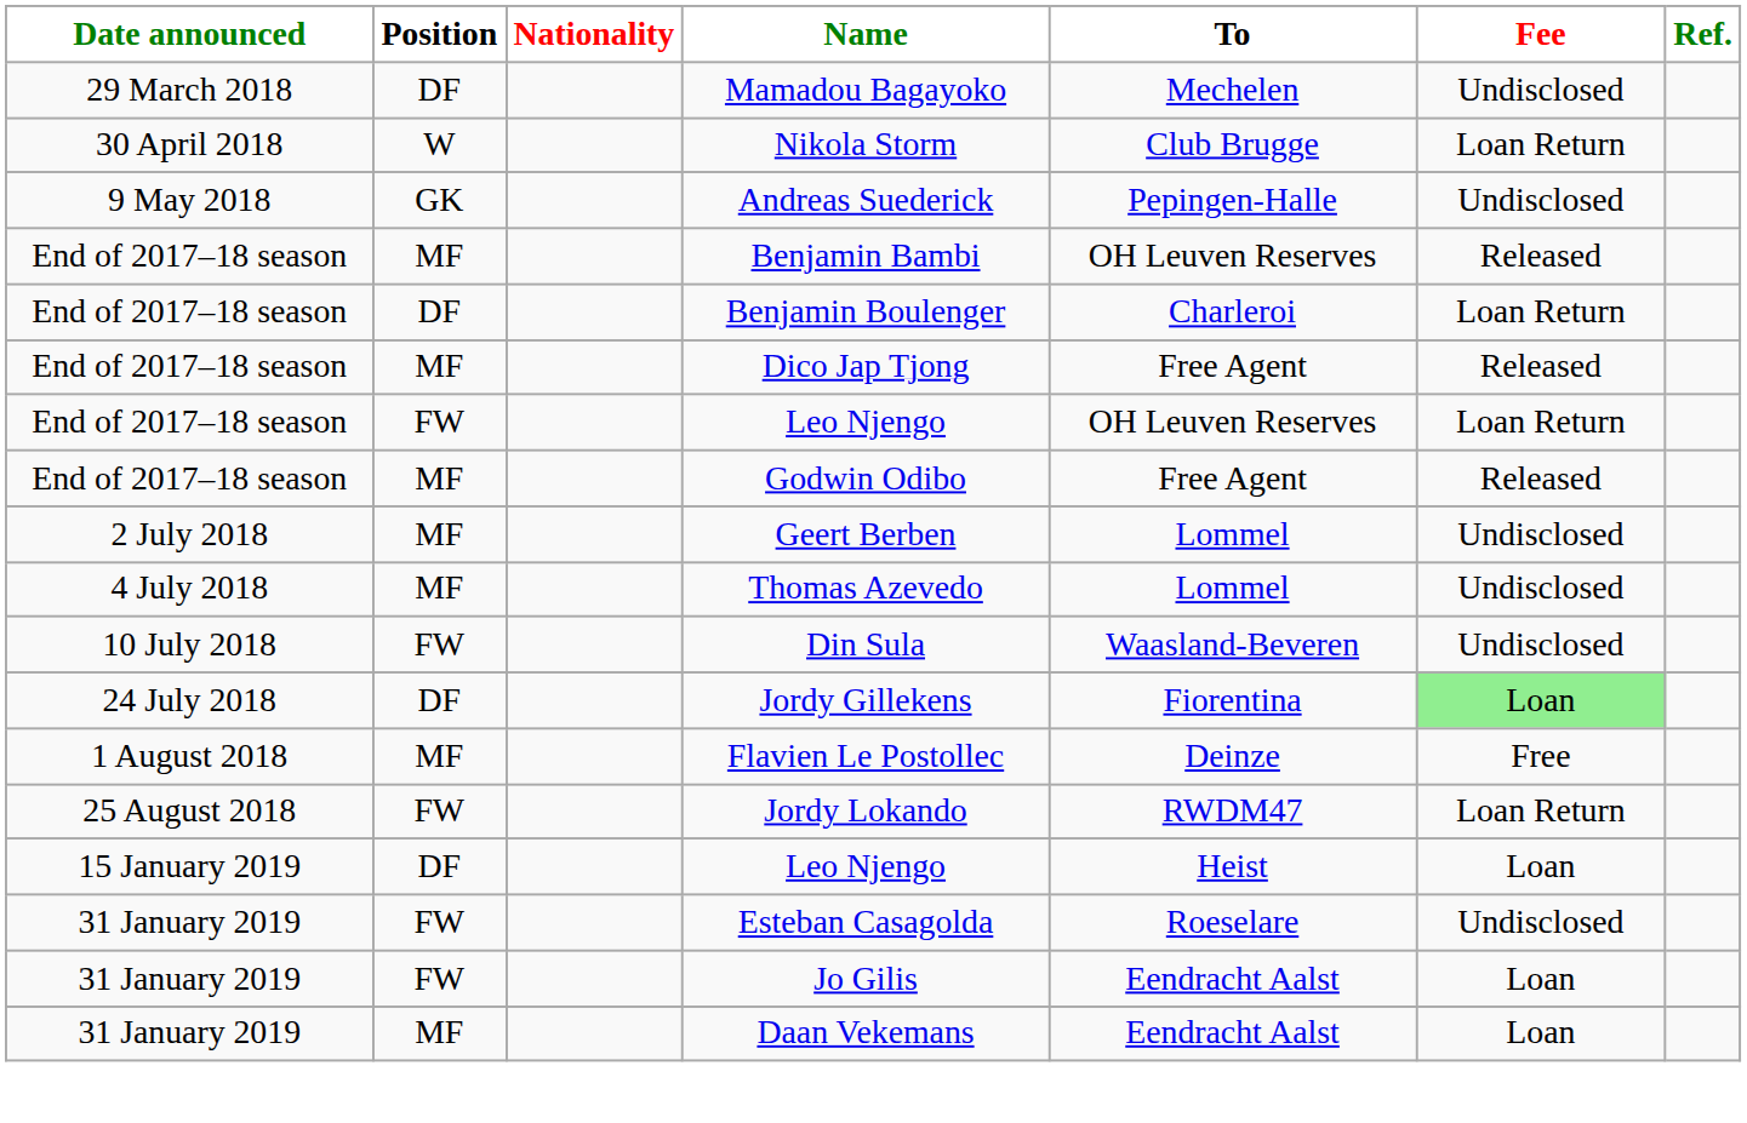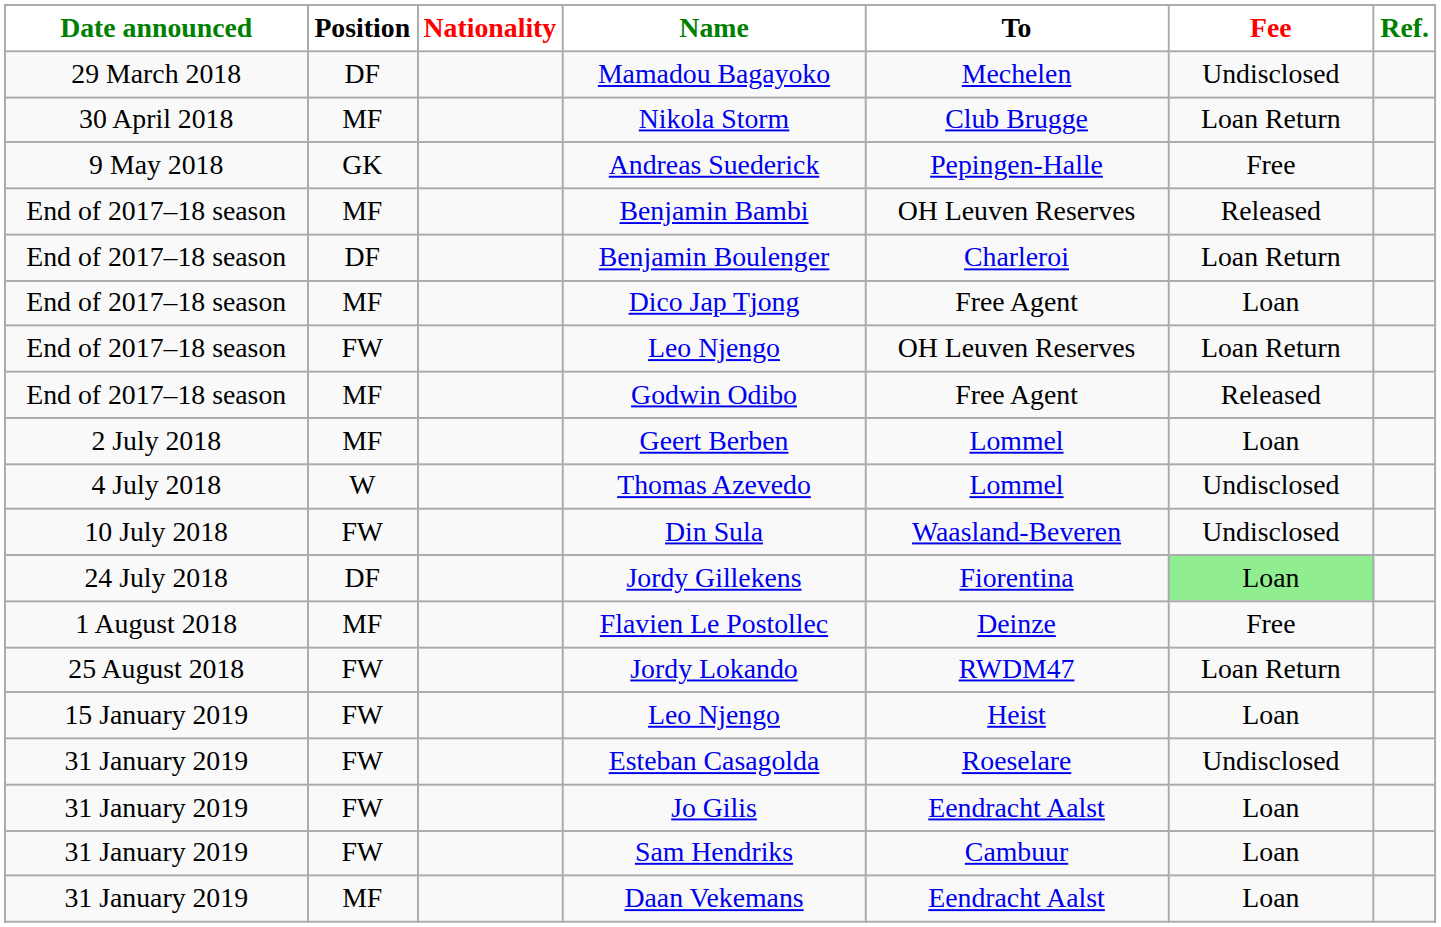 <table class="wikitable" style="text-align:center; font-size:90%">
 <tr>
 <th style="background:#FFFFFF; color:green; width:150px;">Date announced</th>
 <th style="background:#FFFFFF; color:black; width:50px;">Position</th>
 <th style="background:#FFFFFF; color:red; width:50px;">Nationality</th>
 <th style="background:#FFFFFF; color:green; width:150px;">Name</th>
 <th style="background:#FFFFFF; color:black; width:150px;">To</th>
 <th style="background:#FFFFFF; color:red; width:100px;">Fee</th>
 <th style="background:#FFFFFF; color:green; width:25px;">Ref.</th>
 </tr>
 <tr>
 <td>29 March 2018</td>
 <td>DF</td>
 <td></td>
 <td><a href='#'>Mamadou Bagayoko</a></td>
 <td> <a href='#'>Mechelen</a></td>
 <td>Undisclosed</td>
 <td></td>
 </tr>
 <tr>
 <td>30 April 2018</td>
-<td>W</td>
+<td>MF</td>
 <td></td>
 <td><a href='#'>Nikola Storm</a></td>
 <td> <a href='#'>Club Brugge</a></td>
 <td>Loan Return</td>
 <td></td>
 </tr>
 <tr>
 <td>9 May 2018</td>
 <td>GK</td>
 <td></td>
 <td><a href='#'>Andreas Suederick</a></td>
 <td> <a href='#'>Pepingen-Halle</a></td>
-<td>Undisclosed</td>
+<td>Free</td>
 <td></td>
 </tr>
 <tr>
 <td>End of 2017–18 season</td>
 <td>MF</td>
 <td></td>
 <td><a href='#'>Benjamin Bambi</a></td>
 <td> OH Leuven Reserves</td>
 <td>Released</td>
 <td></td>
 </tr>
 <tr>
 <td>End of 2017–18 season</td>
 <td>DF</td>
 <td></td>
 <td><a href='#'>Benjamin Boulenger</a></td>
 <td> <a href='#'>Charleroi</a></td>
 <td>Loan Return</td>
 <td></td>
 </tr>
 <tr>
 <td>End of 2017–18 season</td>
 <td>MF</td>
 <td></td>
 <td><a href='#'>Dico Jap Tjong</a></td>
 <td>Free Agent</td>
-<td>Released</td>
+<td>Loan</td>
 <td></td>
 </tr>
 <tr>
 <td>End of 2017–18 season</td>
 <td>FW</td>
 <td></td>
 <td><a href='#'>Leo Njengo</a></td>
 <td> OH Leuven Reserves</td>
 <td>Loan Return</td>
 <td></td>
 </tr>
 <tr>
 <td>End of 2017–18 season</td>
 <td>MF</td>
 <td></td>
 <td><a href='#'>Godwin Odibo</a></td>
 <td>Free Agent</td>
 <td>Released</td>
 <td></td>
 </tr>
 <tr>
 <td>2 July 2018</td>
 <td>MF</td>
 <td></td>
 <td><a href='#'>Geert Berben</a></td>
 <td> <a href='#'>Lommel</a></td>
-<td>Undisclosed</td>
+<td>Loan</td>
 <td></td>
 </tr>
 <tr>
 <td>4 July 2018</td>
-<td>MF</td>
+<td>W</td>
 <td></td>
 <td><a href='#'>Thomas Azevedo</a></td>
 <td> <a href='#'>Lommel</a></td>
 <td>Undisclosed</td>
 <td></td>
 </tr>
 <tr>
 <td>10 July 2018</td>
 <td>FW</td>
 <td></td>
 <td><a href='#'>Din Sula</a></td>
 <td> <a href='#'>Waasland-Beveren</a></td>
 <td>Undisclosed</td>
 <td></td>
 </tr>
 <tr>
 <td>24 July 2018</td>
 <td>DF</td>
 <td></td>
 <td><a href='#'>Jordy Gillekens</a></td>
 <td> <a href='#'>Fiorentina</a></td>
 <td style="background: lightgreen;">Loan</td>
 <td></td>
 </tr>
 <tr>
 <td>1 August 2018</td>
 <td>MF</td>
 <td></td>
 <td><a href='#'>Flavien Le Postollec</a></td>
 <td> <a href='#'>Deinze</a></td>
 <td>Free</td>
 <td></td>
 </tr>
 <tr>
 <td>25 August 2018</td>
 <td>FW</td>
 <td></td>
 <td><a href='#'>Jordy Lokando</a></td>
 <td> <a href='#'>RWDM47</a></td>
 <td>Loan Return</td>
 <td></td>
 </tr>
 <tr>
 <td>15 January 2019</td>
-<td>DF</td>
+<td>FW</td>
 <td></td>
 <td><a href='#'>Leo Njengo</a></td>
 <td> <a href='#'>Heist</a></td>
 <td>Loan</td>
 <td></td>
 </tr>
 <tr>
 <td>31 January 2019</td>
 <td>FW</td>
 <td></td>
 <td><a href='#'>Esteban Casagolda</a></td>
 <td> <a href='#'>Roeselare</a></td>
 <td>Undisclosed</td>
 <td></td>
 </tr>
 <tr>
 <td>31 January 2019</td>
 <td>FW</td>
 <td></td>
 <td><a href='#'>Jo Gilis</a></td>
 <td> <a href='#'>Eendracht Aalst</a></td>
 <td>Loan</td>
 <td></td>
 </tr>
 <tr>
 <td>31 January 2019</td>
+<td>FW</td>
+<td></td>
+<td><a href='#'>Sam Hendriks</a></td>
+<td> <a href='#'>Cambuur</a></td>
+<td>Loan</td>
+<td></td>
+</tr>
+<tr>
+<td>31 January 2019</td>
 <td>MF</td>
 <td></td>
 <td><a href='#'>Daan Vekemans</a></td>
 <td> <a href='#'>Eendracht Aalst</a></td>
 <td>Loan</td>
 <td></td>
 </tr>
 </table>
